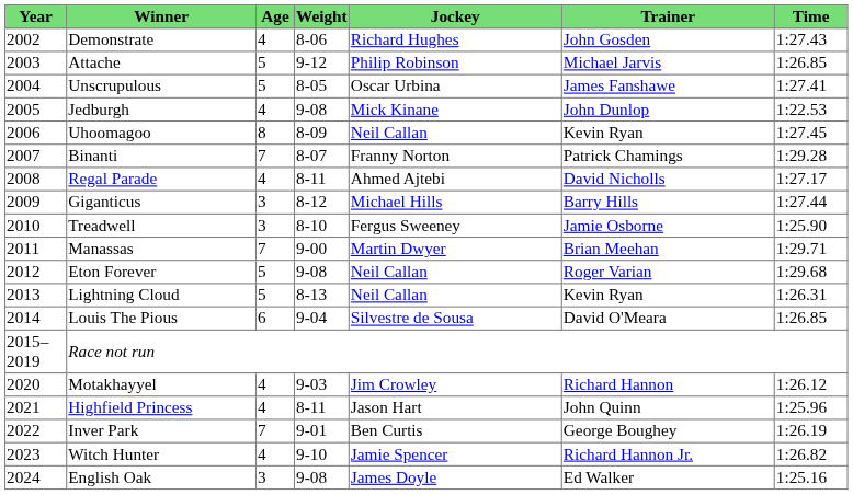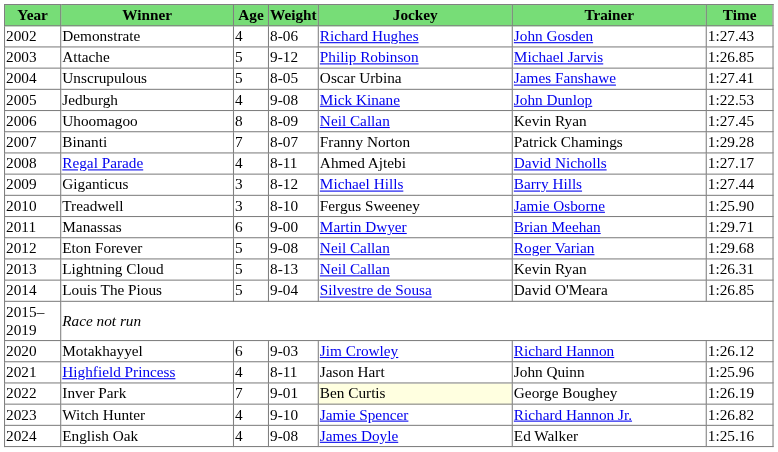 <table class = "sortable" | border="1" style="border-collapse: collapse; font-size:90%">
 <tr bgcolor="#77dd77" align="center">
 <th style="width:50px"><strong>Year</strong></th>
 <th style="width:160px"><strong>Winner</strong></th>
 <th style="width:30px"><strong>Age</strong></th>
 <th style="width:40px"><strong>Weight</strong></th>
 <th style="width:180px"><strong>Jockey</strong></th>
 <th style="width:180px"><strong>Trainer</strong></th>
 <th style="width:60px"><strong>Time</strong></th>
 </tr>
 <tr>
 <td>2002</td>
 <td>Demonstrate</td>
 <td>4</td>
 <td>8-06</td>
 <td><a href='#'>Richard Hughes</a></td>
 <td><a href='#'>John Gosden</a></td>
 <td>1:27.43</td>
 </tr>
 <tr>
 <td>2003</td>
 <td>Attache</td>
 <td>5</td>
 <td>9-12</td>
 <td><a href='#'>Philip Robinson</a></td>
 <td><a href='#'>Michael Jarvis</a></td>
 <td>1:26.85</td>
 </tr>
 <tr>
 <td>2004</td>
 <td>Unscrupulous</td>
 <td>5</td>
 <td>8-05</td>
 <td>Oscar Urbina</td>
 <td><a href='#'>James Fanshawe</a></td>
 <td>1:27.41</td>
 </tr>
 <tr>
 <td>2005</td>
 <td>Jedburgh </td>
 <td>4</td>
 <td>9-08</td>
 <td><a href='#'>Mick Kinane</a></td>
 <td><a href='#'>John Dunlop</a></td>
 <td>1:22.53</td>
 </tr>
 <tr>
 <td>2006</td>
 <td>Uhoomagoo</td>
 <td>8</td>
 <td>8-09</td>
 <td><a href='#'>Neil Callan</a></td>
 <td>Kevin Ryan</td>
 <td>1:27.45</td>
 </tr>
 <tr>
 <td>2007</td>
 <td>Binanti</td>
 <td>7</td>
 <td>8-07</td>
 <td>Franny Norton</td>
 <td>Patrick Chamings</td>
 <td>1:29.28</td>
 </tr>
 <tr>
 <td>2008</td>
 <td><a href='#'>Regal Parade</a></td>
 <td>4</td>
 <td>8-11</td>
 <td>Ahmed Ajtebi</td>
 <td><a href='#'>David Nicholls</a></td>
 <td>1:27.17</td>
 </tr>
 <tr>
 <td>2009</td>
 <td>Giganticus</td>
 <td>3</td>
 <td>8-12</td>
 <td><a href='#'>Michael Hills</a></td>
 <td><a href='#'>Barry Hills</a></td>
 <td>1:27.44</td>
 </tr>
 <tr>
 <td>2010</td>
 <td>Treadwell</td>
 <td>3</td>
 <td>8-10</td>
 <td>Fergus Sweeney</td>
 <td><a href='#'>Jamie Osborne</a></td>
 <td>1:25.90</td>
 </tr>
 <tr>
 <td>2011</td>
 <td>Manassas</td>
-<td>7</td>
+<td>6</td>
 <td>9-00</td>
 <td><a href='#'>Martin Dwyer</a></td>
 <td><a href='#'>Brian Meehan</a></td>
 <td>1:29.71</td>
 </tr>
 <tr>
 <td>2012</td>
 <td>Eton Forever</td>
 <td>5</td>
 <td>9-08</td>
 <td><a href='#'>Neil Callan</a></td>
 <td><a href='#'>Roger Varian</a></td>
 <td>1:29.68</td>
 </tr>
 <tr>
 <td>2013</td>
 <td>Lightning Cloud</td>
 <td>5</td>
 <td>8-13</td>
 <td><a href='#'>Neil Callan</a></td>
 <td>Kevin Ryan</td>
 <td>1:26.31</td>
 </tr>
 <tr>
 <td>2014</td>
 <td>Louis The Pious</td>
-<td>6</td>
+<td>5</td>
 <td>9-04</td>
 <td><a href='#'>Silvestre de Sousa</a></td>
 <td>David O'Meara</td>
 <td>1:26.85</td>
 </tr>
 <tr>
 <td>2015–2019</td>
 <td colspan=6><em>Race not run</em></td>
 </tr>
 <tr>
 <td>2020</td>
 <td>Motakhayyel</td>
-<td>4</td>
+<td>6</td>
 <td>9-03</td>
 <td><a href='#'>Jim Crowley</a></td>
 <td><a href='#'>Richard Hannon</a></td>
 <td>1:26.12</td>
 </tr>
 <tr>
 <td>2021</td>
 <td><a href='#'>Highfield Princess</a></td>
 <td>4</td>
 <td>8-11</td>
 <td>Jason Hart</td>
 <td>John Quinn</td>
 <td>1:25.96</td>
 </tr>
 <tr>
 <td>2022</td>
 <td>Inver Park</td>
 <td>7</td>
 <td>9-01</td>
-<td>Ben Curtis</td>
+<td style="background: lightyellow;">Ben Curtis</td>
 <td>George Boughey</td>
 <td>1:26.19</td>
 </tr>
 <tr>
 <td>2023</td>
 <td>Witch Hunter</td>
 <td>4</td>
 <td>9-10</td>
 <td><a href='#'>Jamie Spencer</a></td>
 <td><a href='#'>Richard Hannon Jr.</a></td>
 <td>1:26.82</td>
 </tr>
 <tr>
 <td>2024</td>
 <td>English Oak</td>
-<td>3</td>
+<td>4</td>
 <td>9-08</td>
 <td><a href='#'>James Doyle</a></td>
 <td>Ed Walker</td>
 <td>1:25.16</td>
 </tr>
 </table>
